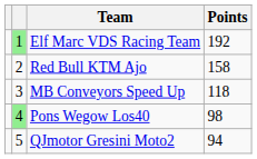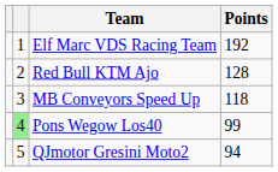 <table class="wikitable" style="font-size: 95%;">
 <tr>
 <th></th>
 <th></th>
 <th>Team</th>
 <th>Points</th>
 </tr>
 <tr>
 <td></td>
-<td align=center style="background: lightgreen;">1</td>
+<td align=center>1</td>
 <td> <a href='#'>Elf Marc VDS Racing Team</a></td>
 <td align=left>192</td>
 </tr>
 <tr>
 <td></td>
 <td align=center>2</td>
 <td> <a href='#'>Red Bull KTM Ajo</a></td>
-<td align=left>158</td>
+<td align=left>128</td>
 </tr>
 <tr>
 <td></td>
 <td align=center>3</td>
 <td> <a href='#'>MB Conveyors Speed Up</a></td>
 <td align=left>118</td>
 </tr>
 <tr>
 <td></td>
 <td align=center style="background: lightgreen;">4</td>
 <td> <a href='#'>Pons Wegow Los40</a></td>
-<td align=left>98</td>
+<td align=left>99</td>
 </tr>
 <tr>
 <td></td>
 <td align=center>5</td>
 <td> <a href='#'>QJmotor Gresini Moto2</a></td>
 <td align=left>94</td>
 </tr>
 </table>
